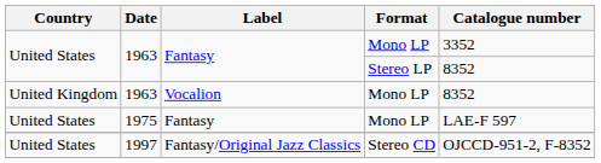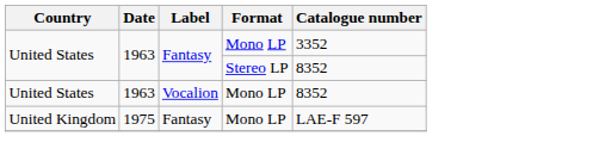 <table class="wikitable">
 <tr>
 <th>Country</th>
 <th>Date</th>
 <th>Label</th>
 <th>Format</th>
 <th>Catalogue number</th>
 </tr>
 <tr>
 <td rowspan=2>United States</td>
 <td rowspan=2>1963</td>
 <td rowspan=2><a href='#'>Fantasy</a></td>
 <td><a href='#'>Mono</a> <a href='#'>LP</a></td>
 <td>3352</td>
 </tr>
 <tr>
 <td><a href='#'>Stereo</a> LP</td>
 <td>8352</td>
 </tr>
 <tr>
-<td rowspan=1>United Kingdom</td>
+<td rowspan=1>United States</td>
 <td rowspan=1>1963</td>
 <td rowspan=1><a href='#'>Vocalion</a></td>
 <td>Mono LP</td>
 <td>8352</td>
 </tr>
 <tr>
-<td rowspan=1>United States</td>
+<td rowspan=1>United Kingdom</td>
 <td rowspan=1>1975</td>
 <td rowspan=1>Fantasy</td>
 <td>Mono LP</td>
 <td>LAE-F 597</td>
 </tr>
 <tr>
 </tr>
 <tr>
-<td rowspan=1>United States</td>
-<td rowspan=1>1997</td>
-<td rowspan=1>Fantasy/<a href='#'>Original Jazz Classics</a></td>
-<td>Stereo <a href='#'>CD</a></td>
-<td>OJCCD-951-2, F-8352</td>
-</tr>
-<tr>
 </tr>
 </table>
